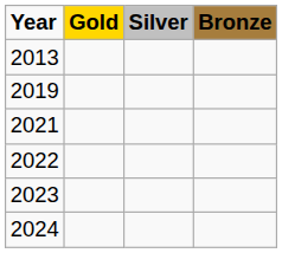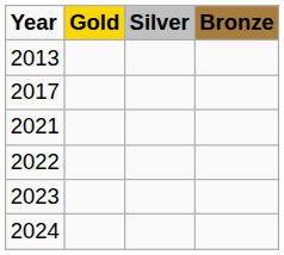 <table class="wikitable">
 <tr>
 <td><strong>Year</strong></td>
 <td colspan="1" bgcolor="gold" !align="center"><strong>Gold</strong></td>
 <td colspan="1" bgcolor="silver" !align="center"><strong>Silver</strong></td>
 <td colspan="1" bgcolor="#a67d3d" !align="center"><strong>Bronze</strong></td>
 </tr>
 <tr>
 <td>2013</td>
 <td></td>
 <td></td>
 <td></td>
 </tr>
 <tr>
-<td>2019</td>
+<td>2017</td>
 <td></td>
 <td></td>
 <td></td>
 </tr>
 <tr>
 <td>2021 </td>
 <td></td>
 <td></td>
 <td></td>
 </tr>
 <tr>
 <td>2022 </td>
 <td></td>
 <td></td>
 <td></td>
 </tr>
 <tr>
 <td>2023 </td>
 <td></td>
 <td></td>
 <td></td>
 </tr>
 <tr>
 <td>2024 </td>
 <td></td>
 <td></td>
 <td></td>
 </tr>
 </table>
